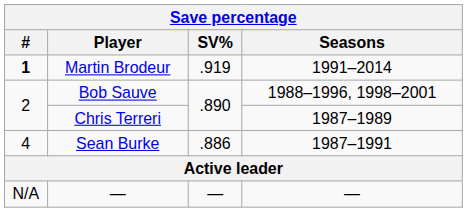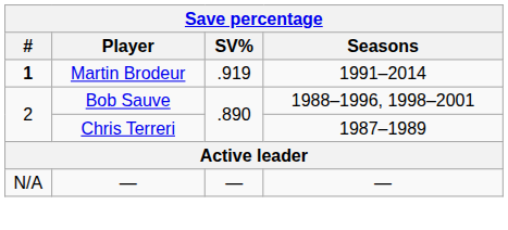 <table class="wikitable" style="text-align: center; font-size: 95%" width="70%">
 <tr>
 <th colspan="4"><a href='#'>Save percentage</a></th>
 </tr>
 <tr>
 <th>#</th>
 <th>Player</th>
 <th>SV%</th>
 <th>Seasons</th>
 </tr>
 <tr>
 <td><strong>1</strong></td>
 <td><a href='#'>Martin Brodeur</a></td>
 <td>.919</td>
 <td>1991–2014</td>
 </tr>
 <tr>
 <td rowspan="2">2</td>
 <td><a href='#'>Bob Sauve</a></td>
 <td rowspan="2">.890</td>
 <td>1988–1996, 1998–2001</td>
 </tr>
 <tr>
 <td><a href='#'>Chris Terreri</a></td>
 <td>1987–1989</td>
 </tr>
 <tr>
-<td>4</td>
-<td><a href='#'>Sean Burke</a></td>
-<td>.886</td>
-<td>1987–1991</td>
-</tr>
-<tr>
 <th colspan="4">Active leader</th>
 </tr>
 <tr>
 <td>N/A</td>
 <td>—</td>
 <td>—</td>
 <td>—</td>
 </tr>
 </table>
